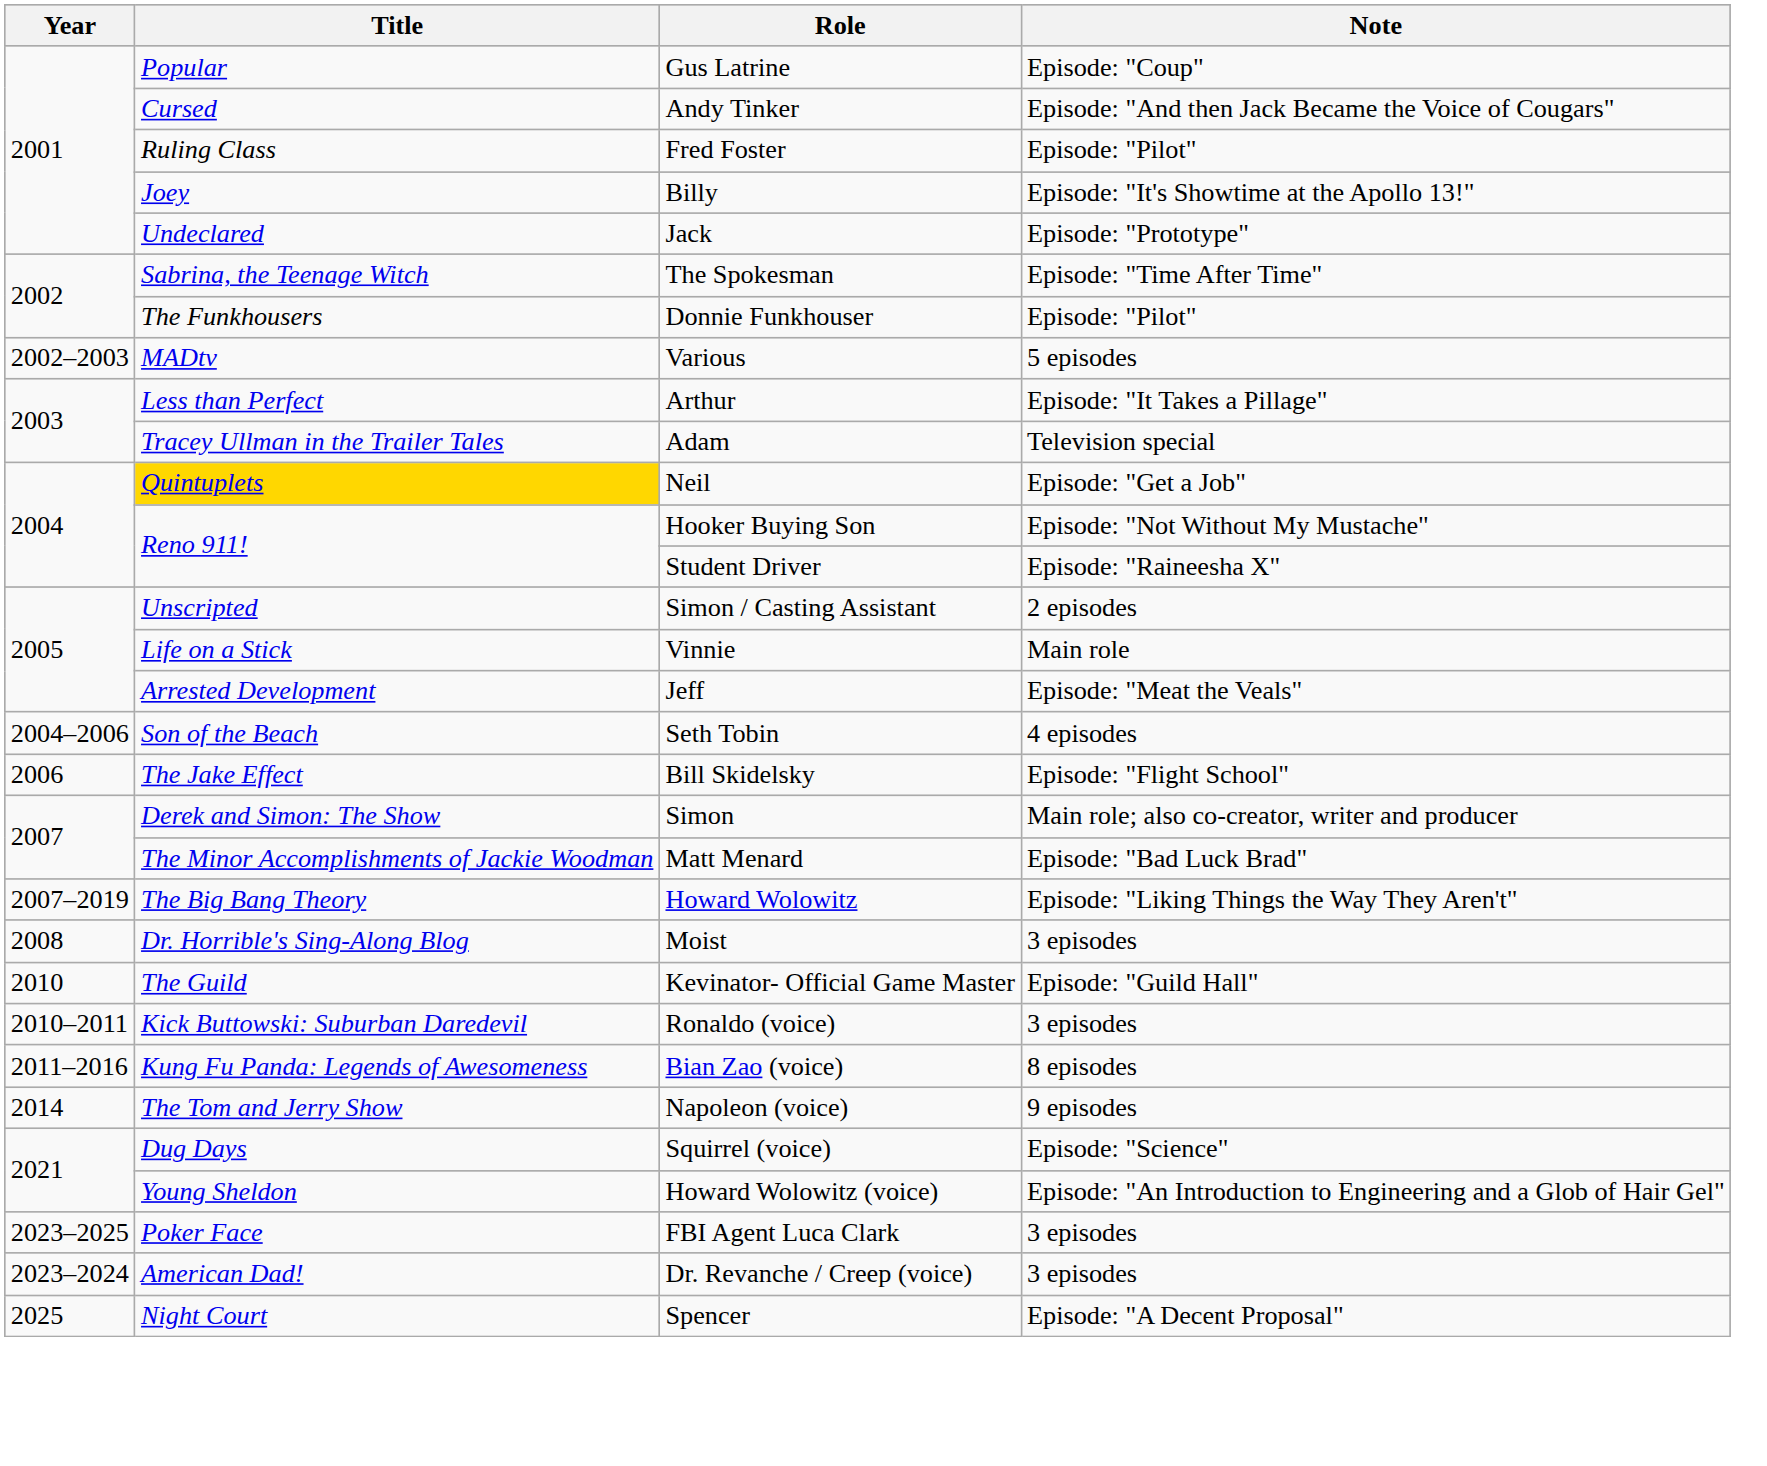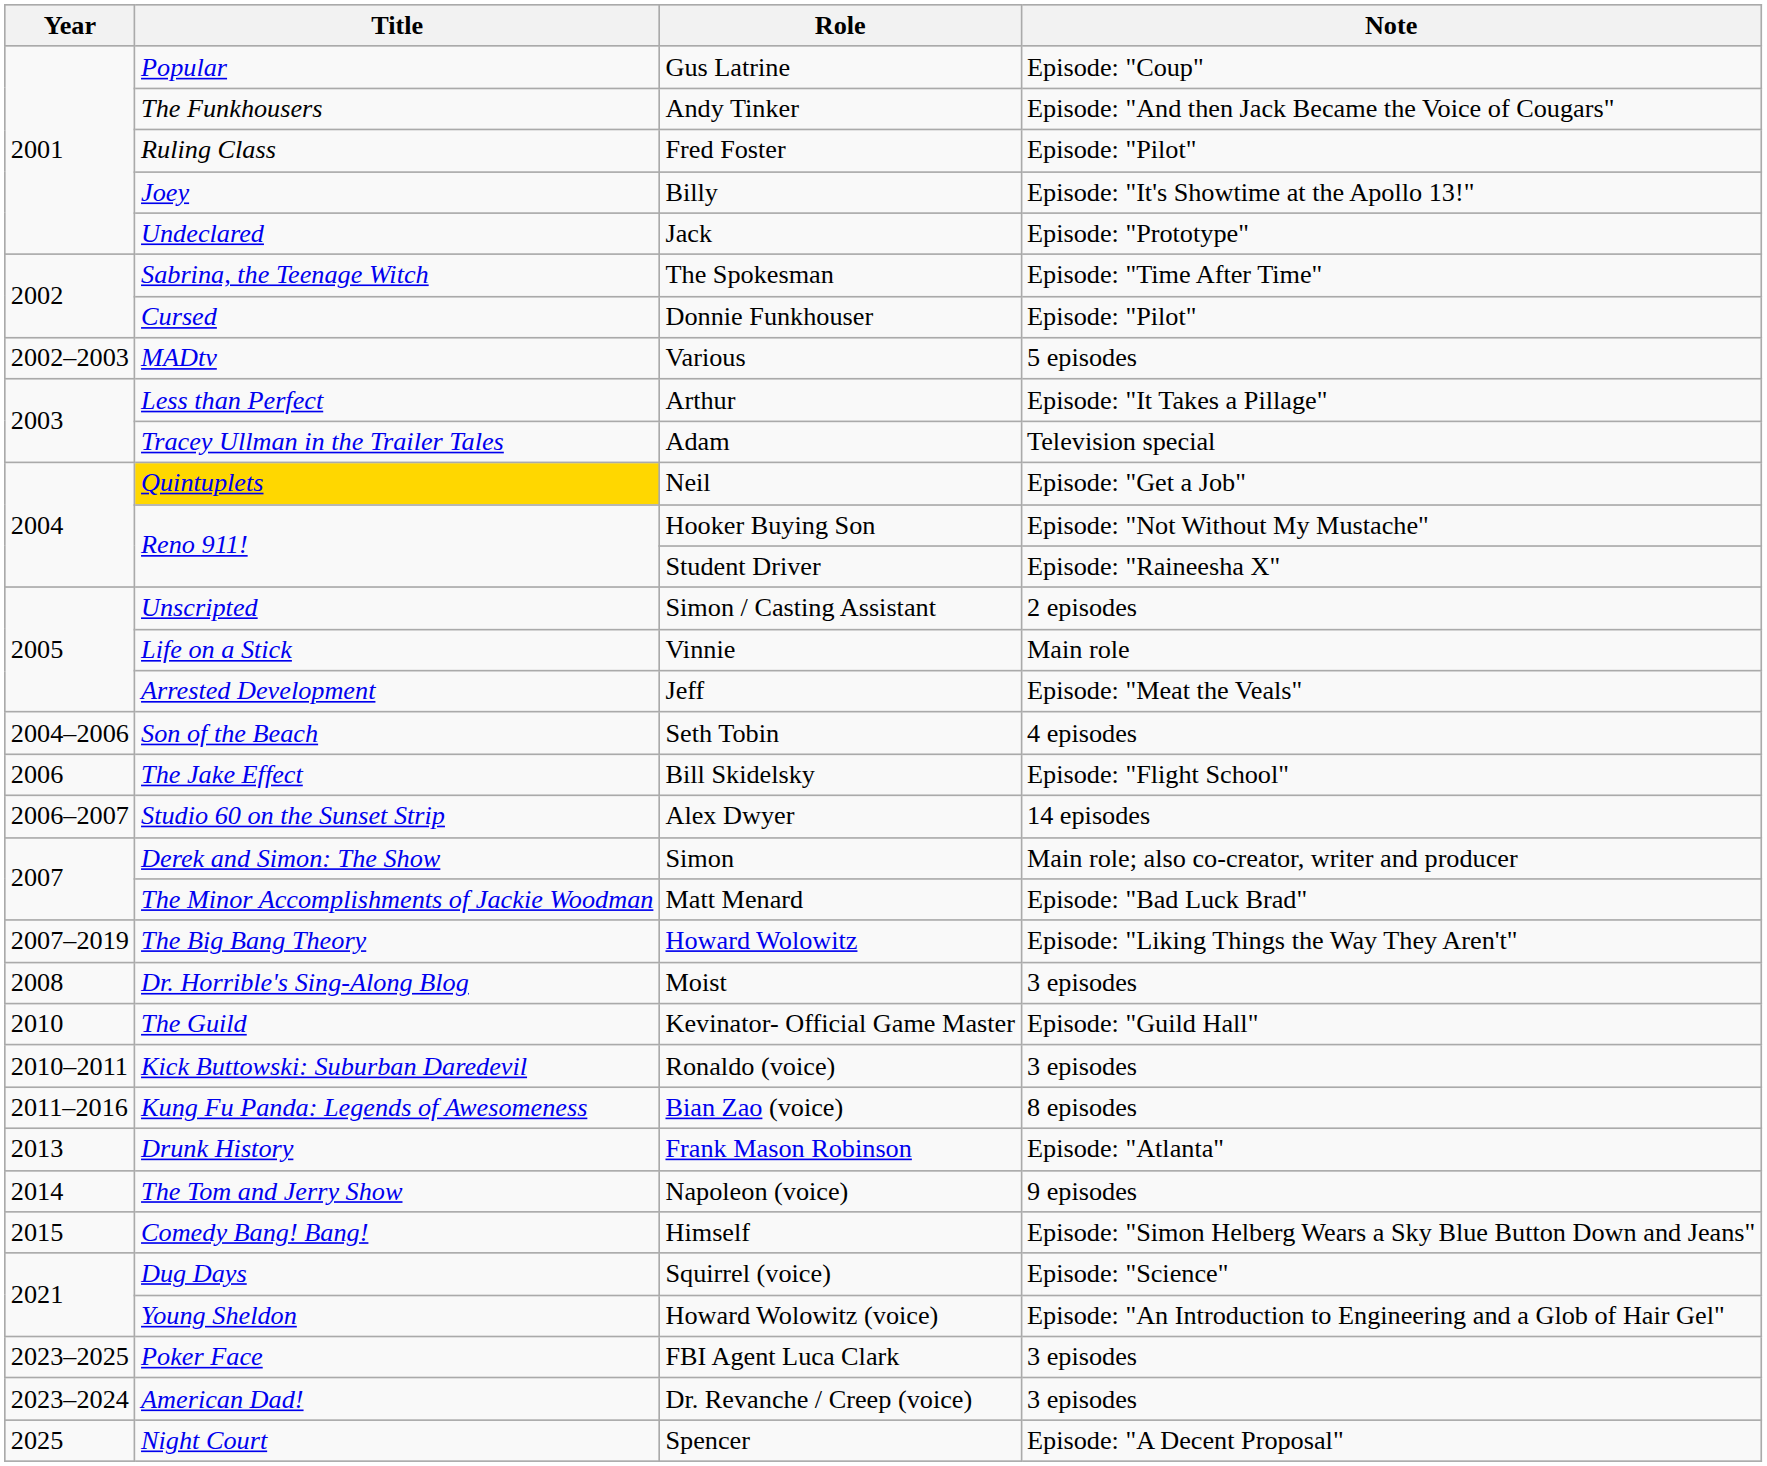 <table class="wikitable sortable plainrowheaders">
 <tr>
 <th>Year</th>
 <th>Title</th>
 <th>Role</th>
 <th class="unsortable">Note</th>
 </tr>
 <tr>
 <td rowspan=5>2001</td>
 <td><em><a href='#'>Popular</a></em></td>
 <td>Gus Latrine</td>
 <td>Episode: "Coup"</td>
 </tr>
 <tr>
-<td><em><a href='#'>Cursed</a></em></td>
+<td><em>The Funkhousers</em></td>
 <td>Andy Tinker</td>
 <td>Episode: "And then Jack Became the Voice of Cougars"</td>
 </tr>
 <tr>
 <td><em>Ruling Class</em></td>
 <td>Fred Foster</td>
 <td>Episode: "Pilot"</td>
 </tr>
 <tr>
 <td><em><a href='#'>Joey</a></em></td>
 <td>Billy</td>
 <td>Episode: "It's Showtime at the Apollo 13!"</td>
 </tr>
 <tr>
 <td><em><a href='#'>Undeclared</a></em></td>
 <td>Jack</td>
 <td>Episode: "Prototype"</td>
 </tr>
 <tr>
 <td rowspan=2>2002</td>
 <td><em><a href='#'>Sabrina, the Teenage Witch</a></em></td>
 <td>The Spokesman</td>
 <td>Episode: "Time After Time"</td>
 </tr>
 <tr>
-<td><em>The Funkhousers</em></td>
+<td><em><a href='#'>Cursed</a></em></td>
 <td>Donnie Funkhouser</td>
 <td>Episode: "Pilot"</td>
 </tr>
 <tr>
 <td>2002–2003</td>
 <td><em><a href='#'>MADtv</a></em></td>
 <td>Various</td>
 <td>5 episodes</td>
 </tr>
 <tr>
 <td rowspan=2>2003</td>
 <td><em><a href='#'>Less than Perfect</a></em></td>
 <td>Arthur</td>
 <td>Episode: "It Takes a Pillage"</td>
 </tr>
 <tr>
 <td><em><a href='#'>Tracey Ullman in the Trailer Tales</a></em></td>
 <td>Adam</td>
 <td>Television special</td>
 </tr>
 <tr>
 <td rowspan=3>2004</td>
 <td style="background: gold;"><em><a href='#'>Quintuplets</a></em></td>
 <td>Neil</td>
 <td>Episode: "Get a Job"</td>
 </tr>
 <tr>
 <td rowspan=2><em><a href='#'>Reno 911!</a></em></td>
 <td>Hooker Buying Son</td>
 <td>Episode: "Not Without My Mustache"</td>
 </tr>
 <tr>
 <td>Student Driver</td>
 <td>Episode: "Raineesha X"</td>
 </tr>
 <tr>
 <td rowspan=3>2005</td>
 <td><em><a href='#'>Unscripted</a></em></td>
 <td>Simon / Casting Assistant</td>
 <td>2 episodes</td>
 </tr>
 <tr>
 <td><em><a href='#'>Life on a Stick</a></em></td>
 <td>Vinnie</td>
 <td>Main role</td>
 </tr>
 <tr>
 <td><em><a href='#'>Arrested Development</a></em></td>
 <td>Jeff</td>
 <td>Episode: "Meat the Veals"</td>
 </tr>
 <tr>
 <td>2004–2006</td>
 <td><em><a href='#'>Son of the Beach</a></em></td>
 <td>Seth Tobin</td>
 <td>4 episodes</td>
 </tr>
 <tr>
 <td>2006</td>
 <td><em><a href='#'>The Jake Effect</a></em></td>
 <td>Bill Skidelsky</td>
 <td>Episode: "Flight School"</td>
 </tr>
 <tr>
+<td>2006–2007</td>
+<td><em><a href='#'>Studio 60 on the Sunset Strip</a></em></td>
+<td>Alex Dwyer</td>
+<td>14 episodes</td>
+</tr>
+<tr>
 <td rowspan=2>2007</td>
 <td><em><a href='#'>Derek and Simon: The Show</a></em></td>
 <td>Simon</td>
 <td>Main role; also co-creator, writer and producer</td>
 </tr>
 <tr>
 <td><em><a href='#'>The Minor Accomplishments of Jackie Woodman</a></em></td>
 <td>Matt Menard</td>
 <td>Episode: "Bad Luck Brad"</td>
 </tr>
 <tr>
 <td>2007–2019</td>
 <td><em><a href='#'>The Big Bang Theory</a></em></td>
 <td><a href='#'>Howard Wolowitz</a></td>
 <td>Episode: "Liking Things the Way They Aren't"</td>
 </tr>
 <tr>
 <td>2008</td>
 <td><em><a href='#'>Dr. Horrible's Sing-Along Blog</a></em></td>
 <td>Moist</td>
 <td>3 episodes</td>
 </tr>
 <tr>
 <td>2010</td>
 <td><em><a href='#'>The Guild</a></em></td>
 <td>Kevinator- Official Game Master</td>
 <td>Episode: "Guild Hall"</td>
 </tr>
 <tr>
 <td>2010–2011</td>
 <td><em><a href='#'>Kick Buttowski: Suburban Daredevil</a></em></td>
 <td>Ronaldo (voice)</td>
 <td>3 episodes</td>
 </tr>
 <tr>
 <td>2011–2016</td>
 <td><em><a href='#'>Kung Fu Panda: Legends of Awesomeness</a></em></td>
 <td><a href='#'>Bian Zao</a> (voice)</td>
 <td>8 episodes</td>
 </tr>
 <tr>
+<td>2013</td>
+<td><em><a href='#'>Drunk History</a></em></td>
+<td><a href='#'>Frank Mason Robinson</a></td>
+<td>Episode: "Atlanta"</td>
+</tr>
+<tr>
 <td>2014</td>
 <td><em><a href='#'>The Tom and Jerry Show</a></em></td>
 <td>Napoleon (voice)</td>
 <td>9 episodes</td>
+</tr>
+<tr>
+<td>2015</td>
+<td><em><a href='#'>Comedy Bang! Bang!</a></em></td>
+<td>Himself</td>
+<td>Episode: "Simon Helberg Wears a Sky Blue Button Down and Jeans"</td>
 </tr>
 <tr>
 <td rowspan=2>2021</td>
 <td><em><a href='#'>Dug Days</a></em></td>
 <td>Squirrel (voice)</td>
 <td>Episode: "Science"</td>
 </tr>
 <tr>
 <td><em><a href='#'>Young Sheldon</a></em></td>
 <td>Howard Wolowitz (voice)</td>
 <td>Episode: "An Introduction to Engineering and a Glob of Hair Gel"</td>
 </tr>
 <tr>
 <td>2023–2025</td>
 <td><em><a href='#'>Poker Face</a></em></td>
 <td>FBI Agent Luca Clark</td>
 <td>3 episodes</td>
 </tr>
 <tr>
 <td>2023–2024</td>
 <td><em><a href='#'>American Dad!</a></em></td>
 <td>Dr. Revanche / Creep (voice)</td>
 <td>3 episodes</td>
 </tr>
 <tr>
 <td>2025</td>
 <td><em><a href='#'>Night Court</a></em></td>
 <td>Spencer</td>
 <td>Episode: "A Decent Proposal"</td>
 </tr>
 </table>
